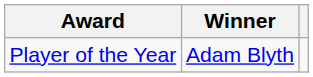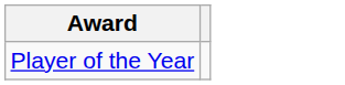 <table class="wikitable">
 <tr>
 <th>Award</th>
-<th>Winner</th>
 <th></th>
 </tr>
 <tr>
 <td><a href='#'>Player of the Year</a></td>
-<td> <a href='#'>Adam Blyth</a></td>
 <td></td>
 </tr>
 </table>
